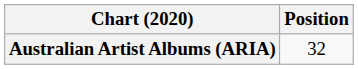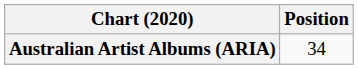 <table class="wikitable plainrowheaders" style="text-align:center">
 <tr>
 <th scope="col">Chart (2020)</th>
 <th scope="col">Position</th>
 </tr>
 <tr>
 <th scope="row">Australian Artist Albums (ARIA)</th>
-<td>32</td>
+<td>34</td>
 </tr>
 </table>
